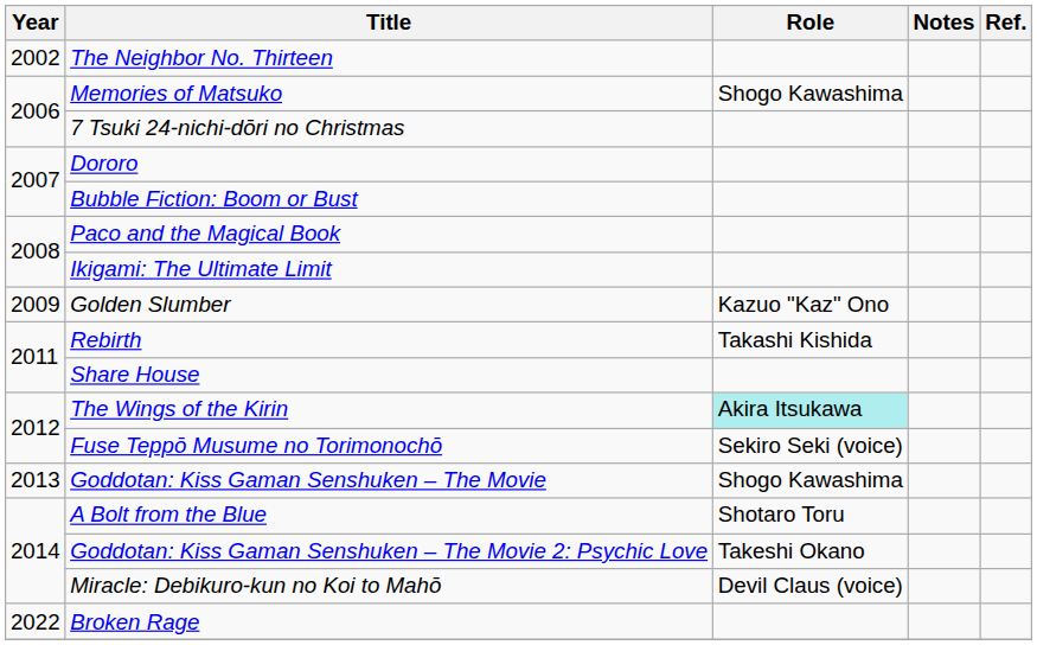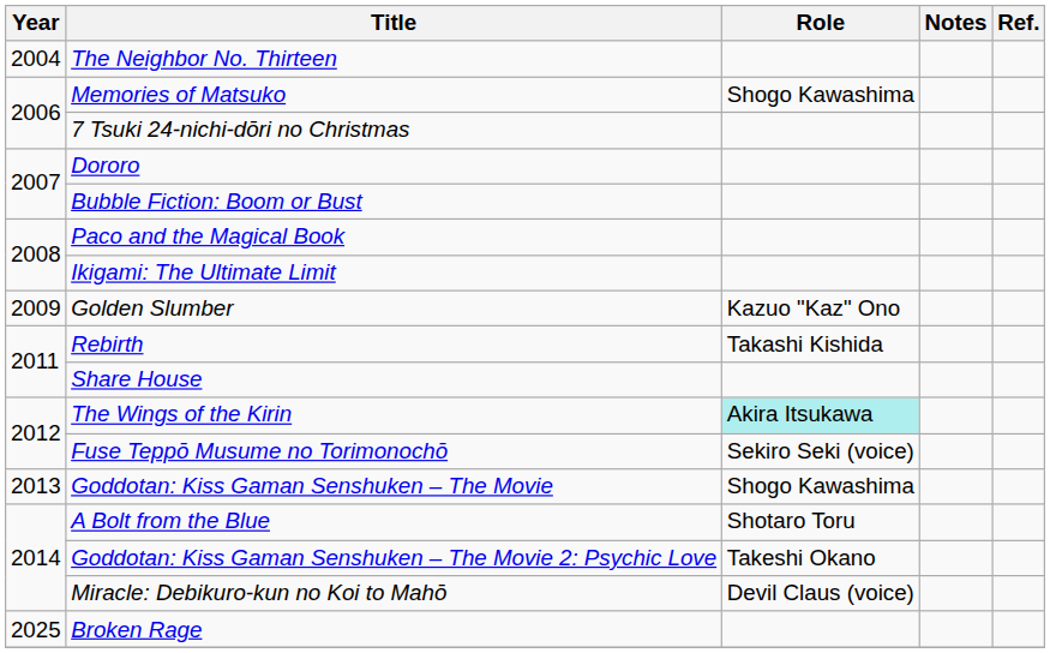 <table class="wikitable">
 <tr>
 <th>Year</th>
 <th>Title</th>
 <th>Role</th>
 <th>Notes</th>
 <th>Ref.</th>
 </tr>
 <tr>
-<td>2002</td>
+<td>2004</td>
 <td><em><a href='#'>The Neighbor No. Thirteen</a></em></td>
 <td></td>
 <td></td>
 <td></td>
 </tr>
 <tr>
 <td rowspan="2">2006</td>
 <td><em><a href='#'>Memories of Matsuko</a></em></td>
 <td>Shogo Kawashima</td>
 <td></td>
 <td></td>
 </tr>
 <tr>
 <td><em>7 Tsuki 24-nichi-dōri no Christmas</em></td>
 <td></td>
 <td></td>
 <td></td>
 </tr>
 <tr>
 <td rowspan="2">2007</td>
 <td><em><a href='#'>Dororo</a></em></td>
 <td></td>
 <td></td>
 <td></td>
 </tr>
 <tr>
 <td><em><a href='#'>Bubble Fiction: Boom or Bust</a></em></td>
 <td></td>
 <td></td>
 <td></td>
 </tr>
 <tr>
 <td rowspan="2">2008</td>
 <td><em><a href='#'>Paco and the Magical Book</a></em></td>
 <td></td>
 <td></td>
 <td></td>
 </tr>
 <tr>
 <td><em><a href='#'>Ikigami: The Ultimate Limit</a></em></td>
 <td></td>
 <td></td>
 <td></td>
 </tr>
 <tr>
 <td>2009</td>
 <td><em>Golden Slumber</em></td>
 <td>Kazuo "Kaz" Ono</td>
 <td></td>
 <td></td>
 </tr>
 <tr>
 <td rowspan="2">2011</td>
 <td><em><a href='#'>Rebirth</a></em></td>
 <td>Takashi Kishida</td>
 <td></td>
 <td></td>
 </tr>
 <tr>
 <td><em><a href='#'>Share House</a></em></td>
 <td></td>
 <td></td>
 <td></td>
 </tr>
 <tr>
 <td rowspan="2">2012</td>
 <td><em><a href='#'>The Wings of the Kirin</a></em></td>
 <td style="background: paleturquoise;">Akira Itsukawa</td>
 <td></td>
 <td></td>
 </tr>
 <tr>
 <td><em><a href='#'>Fuse Teppō Musume no Torimonochō</a></em></td>
 <td>Sekiro Seki (voice)</td>
 <td></td>
 <td></td>
 </tr>
 <tr>
 <td>2013</td>
 <td><em><a href='#'>Goddotan: Kiss Gaman Senshuken – The Movie</a></em></td>
 <td>Shogo Kawashima</td>
 <td></td>
 <td></td>
 </tr>
 <tr>
 <td rowspan="3">2014</td>
 <td><em><a href='#'>A Bolt from the Blue</a></em></td>
 <td>Shotaro Toru</td>
 <td></td>
 <td></td>
 </tr>
 <tr>
 <td><em><a href='#'>Goddotan: Kiss Gaman Senshuken – The Movie 2: Psychic Love</a></em></td>
 <td>Takeshi Okano</td>
 <td></td>
 <td></td>
 </tr>
 <tr>
 <td><em>Miracle: Debikuro-kun no Koi to Mahō</em></td>
 <td>Devil Claus (voice)</td>
 <td></td>
 <td></td>
 </tr>
 <tr>
-<td>2022</td>
+<td>2025</td>
 <td><em><a href='#'>Broken Rage</a></em></td>
 <td></td>
 <td></td>
 <td></td>
 </tr>
 <tr>
 </tr>
 </table>
